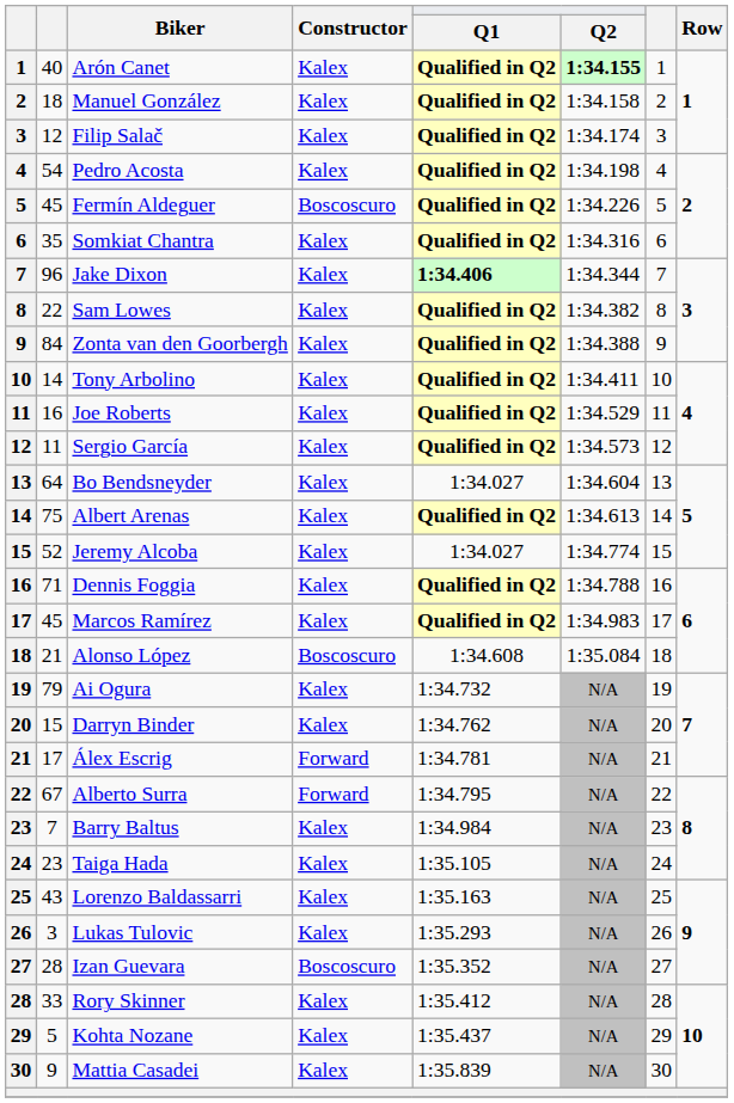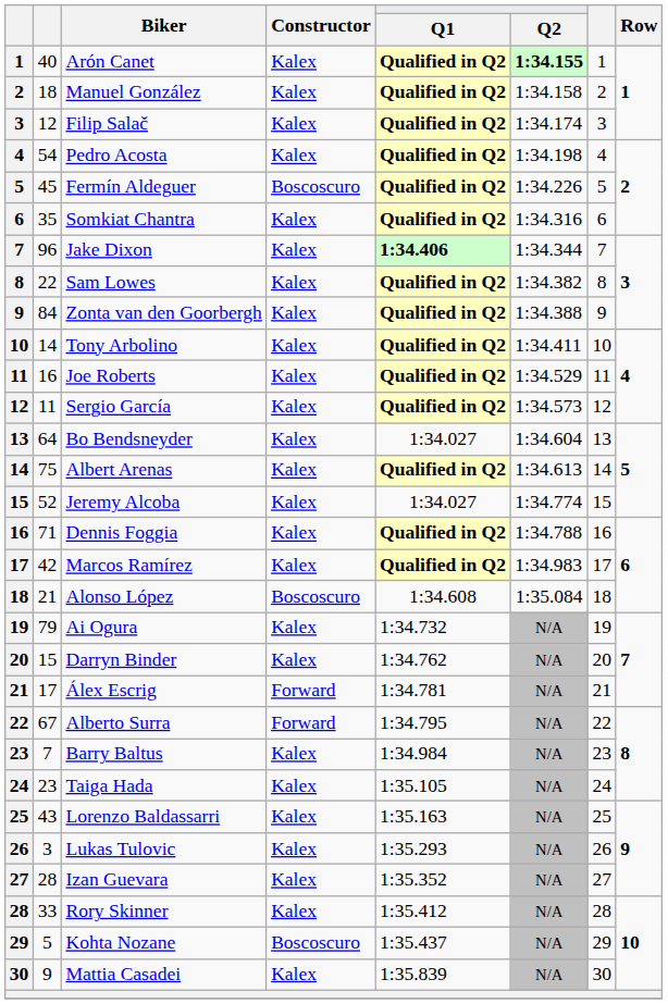 <table class="wikitable sortable" style="font-size: 85%;">
 <tr>
 <th rowspan="2"></th>
 <th rowspan="2"></th>
 <th rowspan="2">Biker</th>
 <th rowspan="2">Constructor</th>
 <th colspan="2" style="background:#eaecf0; text-align:center;"></th>
 <th rowspan="2"></th>
 <th rowspan="2">Row</th>
 </tr>
 <tr>
 <th scope="col">Q1</th>
 <th scope="col">Q2</th>
 </tr>
 <tr>
 <th scope="row">1</th>
 <td align="center">40</td>
 <td> <a href='#'>Arón Canet</a></td>
 <td><a href='#'>Kalex</a></td>
 <td style="background:#ffffbf;"><strong>Qualified in Q2</strong></td>
 <td style="background:#ccffcc;"><strong>1:34.155</strong></td>
 <td align="center">1</td>
 <td rowspan="3"><strong>1</strong></td>
 </tr>
 <tr>
 <th scope="row">2</th>
 <td align="center">18</td>
 <td> <a href='#'>Manuel González</a></td>
 <td><a href='#'>Kalex</a></td>
 <td style="background:#ffffbf;"><strong>Qualified in Q2</strong></td>
 <td>1:34.158</td>
 <td align="center">2</td>
 </tr>
 <tr>
 <th scope="row">3</th>
 <td align="center">12</td>
 <td> <a href='#'>Filip Salač</a></td>
 <td><a href='#'>Kalex</a></td>
 <td style="background:#ffffbf;"><strong>Qualified in Q2</strong></td>
 <td>1:34.174</td>
 <td align="center">3</td>
 </tr>
 <tr>
 <th scope="row">4</th>
 <td align="center">54</td>
 <td> <a href='#'>Pedro Acosta</a></td>
 <td><a href='#'>Kalex</a></td>
 <td style="background:#ffffbf;"><strong>Qualified in Q2</strong></td>
 <td>1:34.198</td>
 <td align="center">4</td>
 <td rowspan="3"><strong>2</strong></td>
 </tr>
 <tr>
 <th scope="row">5</th>
 <td align="center">45</td>
 <td> <a href='#'>Fermín Aldeguer</a></td>
 <td><a href='#'>Boscoscuro</a></td>
 <td style="background:#ffffbf;"><strong>Qualified in Q2</strong></td>
 <td>1:34.226</td>
 <td align="center">5</td>
 </tr>
 <tr>
 <th scope="row">6</th>
 <td align="center">35</td>
 <td> <a href='#'>Somkiat Chantra</a></td>
 <td><a href='#'>Kalex</a></td>
 <td style="background:#ffffbf;"><strong>Qualified in Q2</strong></td>
 <td>1:34.316</td>
 <td align="center">6</td>
 </tr>
 <tr>
 <th scope="row">7</th>
 <td align="center">96</td>
 <td> <a href='#'>Jake Dixon</a></td>
 <td><a href='#'>Kalex</a></td>
 <td style="background:#ccffcc;"><strong>1:34.406</strong></td>
 <td>1:34.344</td>
 <td align="center">7</td>
 <td rowspan="3"><strong>3</strong></td>
 </tr>
 <tr>
 <th scope="row">8</th>
 <td align="center">22</td>
 <td> <a href='#'>Sam Lowes</a></td>
 <td><a href='#'>Kalex</a></td>
 <td style="background:#ffffbf;"><strong>Qualified in Q2</strong></td>
 <td>1:34.382</td>
 <td align="center">8</td>
 </tr>
 <tr>
 <th scope="row">9</th>
 <td align="center">84</td>
 <td> <a href='#'>Zonta van den Goorbergh</a></td>
 <td><a href='#'>Kalex</a></td>
 <td style="background:#ffffbf;"><strong>Qualified in Q2</strong></td>
 <td>1:34.388</td>
 <td align="center">9</td>
 </tr>
 <tr>
 <th scope="row">10</th>
 <td align="center">14</td>
 <td> <a href='#'>Tony Arbolino</a></td>
 <td><a href='#'>Kalex</a></td>
 <td style="background:#ffffbf;"><strong>Qualified in Q2</strong></td>
 <td>1:34.411</td>
 <td align="center">10</td>
 <td rowspan="3"><strong>4</strong></td>
 </tr>
 <tr>
 <th scope="row">11</th>
 <td align="center">16</td>
 <td> <a href='#'>Joe Roberts</a></td>
 <td><a href='#'>Kalex</a></td>
 <td style="background:#ffffbf;"><strong>Qualified in Q2</strong></td>
 <td>1:34.529</td>
 <td align="center">11</td>
 </tr>
 <tr>
 <th scope="row">12</th>
 <td align="center">11</td>
 <td> <a href='#'>Sergio García</a></td>
 <td><a href='#'>Kalex</a></td>
 <td style="background:#ffffbf;"><strong>Qualified in Q2</strong></td>
 <td>1:34.573</td>
 <td align="center">12</td>
 </tr>
 <tr>
 <th scope="row">13</th>
 <td align="center">64</td>
 <td> <a href='#'>Bo Bendsneyder</a></td>
 <td><a href='#'>Kalex</a></td>
 <td align="center">1:34.027</td>
 <td>1:34.604</td>
 <td align="center">13</td>
 <td rowspan="3"><strong>5</strong></td>
 </tr>
 <tr>
 <th scope="row">14</th>
 <td align="center">75</td>
 <td> <a href='#'>Albert Arenas</a></td>
 <td><a href='#'>Kalex</a></td>
 <td style="background:#ffffbf;"><strong>Qualified in Q2</strong></td>
 <td>1:34.613</td>
 <td align="center">14</td>
 </tr>
 <tr>
 <th scope="row">15</th>
 <td align="center">52</td>
 <td> <a href='#'>Jeremy Alcoba</a></td>
 <td><a href='#'>Kalex</a></td>
 <td align="center">1:34.027</td>
 <td>1:34.774</td>
 <td align="center">15</td>
 </tr>
 <tr>
 <th scope="row">16</th>
 <td align="center">71</td>
 <td> <a href='#'>Dennis Foggia</a></td>
 <td><a href='#'>Kalex</a></td>
 <td style="background:#ffffbf;"><strong>Qualified in Q2</strong></td>
 <td>1:34.788</td>
 <td align="center">16</td>
 <td rowspan="3"><strong>6</strong></td>
 </tr>
 <tr>
 <th scope="row">17</th>
-<td align="center">45</td>
+<td align="center">42</td>
 <td> <a href='#'>Marcos Ramírez</a></td>
 <td><a href='#'>Kalex</a></td>
 <td style="background:#ffffbf;"><strong>Qualified in Q2</strong></td>
 <td>1:34.983</td>
 <td align="center">17</td>
 </tr>
 <tr>
 <th scope="row">18</th>
 <td align="center">21</td>
 <td> <a href='#'>Alonso López</a></td>
 <td><a href='#'>Boscoscuro</a></td>
 <td align="center">1:34.608</td>
 <td align="center">1:35.084</td>
 <td align="center">18</td>
 </tr>
 <tr>
 <th scope="row">19</th>
 <td align="center">79</td>
 <td> <a href='#'>Ai Ogura</a></td>
 <td><a href='#'>Kalex</a></td>
 <td>1:34.732</td>
 <td style="background: silver" align="center" data-sort-value="19"><small>N/A</small></td>
 <td align="center">19</td>
 <td rowspan="3"><strong>7</strong></td>
 </tr>
 <tr>
 <th scope="row">20</th>
 <td align="center">15</td>
 <td> <a href='#'>Darryn Binder</a></td>
 <td><a href='#'>Kalex</a></td>
 <td>1:34.762</td>
 <td style="background: silver" align="center" data-sort-value="20"><small>N/A</small></td>
 <td align="center">20</td>
 </tr>
 <tr>
 <th scope="row">21</th>
 <td align="center">17</td>
 <td> <a href='#'>Álex Escrig</a></td>
 <td><a href='#'>Forward</a></td>
 <td>1:34.781</td>
 <td style="background: silver" align="center" data-sort-value="21"><small>N/A</small></td>
 <td align="center">21</td>
 </tr>
 <tr>
 <th scope="row">22</th>
 <td align="center">67</td>
 <td> <a href='#'>Alberto Surra</a></td>
 <td><a href='#'>Forward</a></td>
 <td>1:34.795</td>
 <td style="background: silver" align="center" data-sort-value="22"><small>N/A</small></td>
 <td align="center">22</td>
 <td rowspan="3"><strong>8</strong></td>
 </tr>
 <tr>
 <th scope="row">23</th>
 <td align="center">7</td>
 <td> <a href='#'>Barry Baltus</a></td>
 <td><a href='#'>Kalex</a></td>
 <td>1:34.984</td>
 <td style="background: silver" align="center" data-sort-value="23"><small>N/A</small></td>
 <td align="center">23</td>
 </tr>
 <tr>
 <th scope="row">24</th>
 <td align="center">23</td>
 <td> <a href='#'>Taiga Hada</a></td>
 <td><a href='#'>Kalex</a></td>
 <td>1:35.105</td>
 <td style="background: silver" align="center" data-sort-value="24"><small>N/A</small></td>
 <td align="center">24</td>
 </tr>
 <tr>
 <th scope="row">25</th>
 <td align="center">43</td>
 <td> <a href='#'>Lorenzo Baldassarri</a></td>
 <td><a href='#'>Kalex</a></td>
 <td>1:35.163</td>
 <td style="background: silver" align="center" data-sort-value="25"><small>N/A</small></td>
 <td align="center">25</td>
 <td rowspan="3"><strong>9</strong></td>
 </tr>
 <tr>
 <th scope="row">26</th>
 <td align="center">3</td>
 <td> <a href='#'>Lukas Tulovic</a></td>
 <td><a href='#'>Kalex</a></td>
 <td>1:35.293</td>
 <td style="background: silver" align="center" data-sort-value="26"><small>N/A</small></td>
 <td align="center">26</td>
 </tr>
 <tr>
 <th scope="row">27</th>
 <td align="center">28</td>
 <td> <a href='#'>Izan Guevara</a></td>
-<td><a href='#'>Boscoscuro</a></td>
+<td><a href='#'>Kalex</a></td>
 <td>1:35.352</td>
 <td style="background: silver" align="center" data-sort-value="27"><small>N/A</small></td>
 <td align="center">27</td>
 </tr>
 <tr>
 <th scope="row">28</th>
 <td align="center">33</td>
 <td> <a href='#'>Rory Skinner</a></td>
 <td><a href='#'>Kalex</a></td>
 <td>1:35.412</td>
 <td style="background: silver" align="center" data-sort-value="28"><small>N/A</small></td>
 <td align="center">28</td>
 <td rowspan="3"><strong>10</strong></td>
 </tr>
 <tr>
 <th scope="row">29</th>
 <td align="center">5</td>
 <td> <a href='#'>Kohta Nozane</a></td>
-<td><a href='#'>Kalex</a></td>
+<td><a href='#'>Boscoscuro</a></td>
 <td>1:35.437</td>
 <td style="background: silver" align="center" data-sort-value="27"><small>N/A</small></td>
 <td align="center">29</td>
 </tr>
 <tr>
 <th scope="row">30</th>
 <td align="center">9</td>
 <td> <a href='#'>Mattia Casadei</a></td>
 <td><a href='#'>Kalex</a></td>
 <td>1:35.839</td>
 <td style="background: silver" align="center" data-sort-value="27"><small>N/A</small></td>
 <td align="center">30</td>
 </tr>
 <tr>
 <th colspan="8"></th>
 </tr>
 <tr>
 </tr>
 </table>
